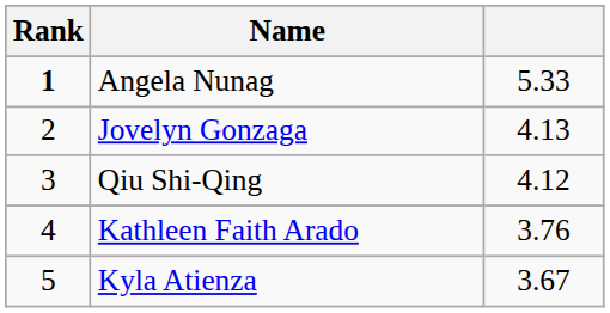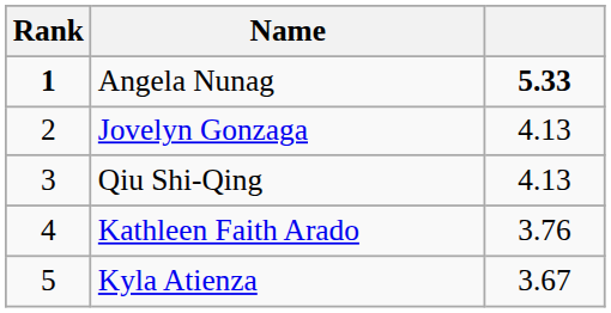 <table class="wikitable" style="font-size:90%">
 <tr>
 <th width=30>Rank</th>
 <th width=180>Name</th>
 <th width=50></th>
 </tr>
 <tr>
 <td align=center><strong>1</strong></td>
 <td>Angela Nunag</td>
-<td align=center>5.33</td>
+<td align=center><strong>5.33</strong></td>
 </tr>
 <tr>
 <td align=center>2</td>
 <td><a href='#'>Jovelyn Gonzaga</a></td>
 <td align=center>4.13</td>
 </tr>
 <tr>
 <td align=center>3</td>
 <td>Qiu Shi-Qing</td>
-<td align=center>4.12</td>
+<td align=center>4.13</td>
 </tr>
 <tr>
 <td align=center>4</td>
 <td><a href='#'>Kathleen Faith Arado</a></td>
 <td align=center>3.76</td>
 </tr>
 <tr>
 <td align=center>5</td>
 <td><a href='#'>Kyla Atienza</a></td>
 <td align=center>3.67</td>
 </tr>
 </table>
